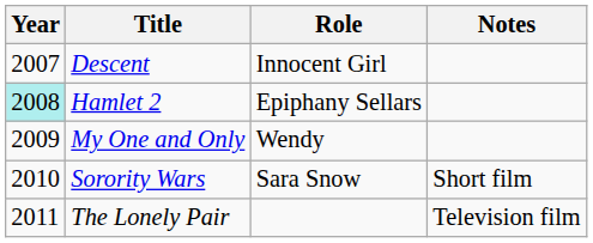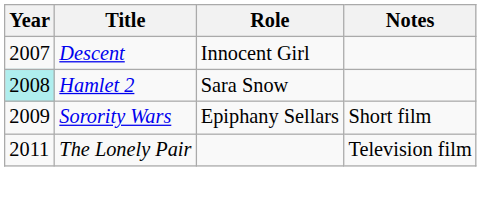 <table class="wikitable sortable">
 <tr>
 <th>Year</th>
 <th>Title</th>
 <th>Role</th>
 <th class="unsortable">Notes</th>
 </tr>
 <tr>
 <td>2007</td>
 <td><em><a href='#'>Descent</a></em></td>
 <td>Innocent Girl</td>
 <td></td>
 </tr>
 <tr>
 <td style="background: paleturquoise;">2008</td>
 <td><em><a href='#'>Hamlet 2</a></em></td>
-<td>Epiphany Sellars</td>
+<td>Sara Snow</td>
 <td></td>
 </tr>
 <tr>
 <td>2009</td>
-<td><em><a href='#'>My One and Only</a></em></td>
-<td>Wendy</td>
-<td></td>
-</tr>
-<tr>
-<td>2010</td>
 <td><em><a href='#'>Sorority Wars</a></em></td>
-<td>Sara Snow</td>
+<td>Epiphany Sellars</td>
 <td>Short film</td>
 </tr>
 <tr>
 <td>2011</td>
 <td><em>The Lonely Pair</em></td>
 <td></td>
 <td>Television film</td>
 </tr>
 </table>
